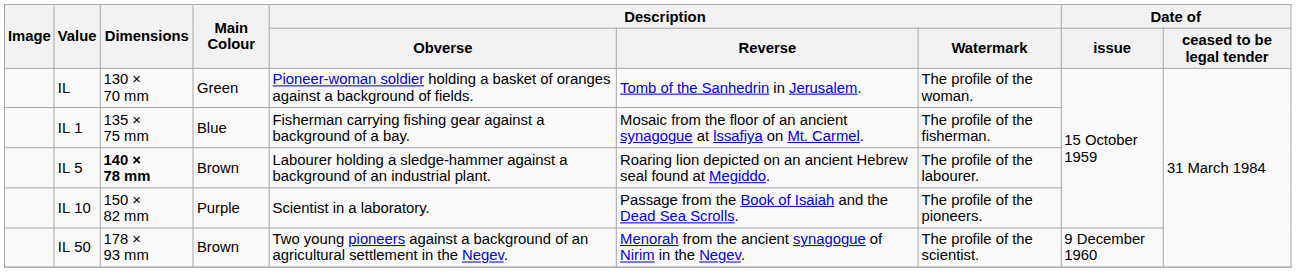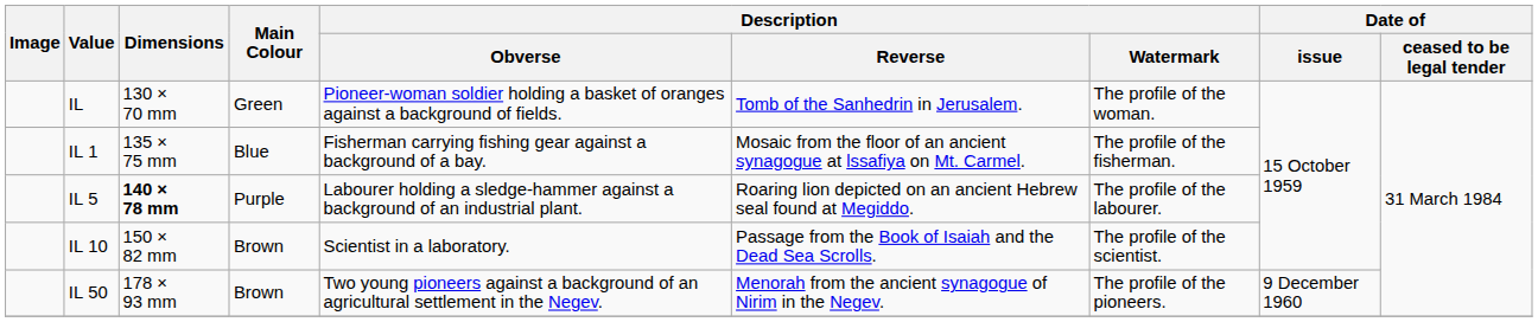 <table class="wikitable" style="font-size: 90%">
 <tr>
 <th rowspan="2">Image</th>
 <th rowspan="2">Value</th>
 <th rowspan="2">Dimensions</th>
 <th rowspan="2">Main Colour</th>
 <th colspan="3">Description</th>
 <th colspan="2">Date of</th>
 </tr>
 <tr>
 <th>Obverse</th>
 <th>Reverse</th>
 <th>Watermark</th>
 <th>issue</th>
 <th>ceased to be legal tender</th>
 </tr>
 <tr>
 <td></td>
 <td>IL </td>
 <td>130 × 70 mm</td>
 <td>Green</td>
 <td><a href='#'>Pioneer-woman soldier</a> holding a basket of oranges against a background of fields.</td>
 <td><a href='#'>Tomb of the Sanhedrin</a> in <a href='#'>Jerusalem</a>.</td>
 <td>The profile of the woman.</td>
 <td rowspan="4">15 October 1959</td>
 <td rowspan="5">31 March 1984</td>
 </tr>
 <tr>
 <td></td>
 <td>IL 1</td>
 <td>135 × 75 mm</td>
 <td>Blue</td>
 <td>Fisherman carrying fishing gear against a background of a bay.</td>
 <td>Mosaic from the floor of an ancient <a href='#'>synagogue</a> at <a href='#'>lssafiya</a> on <a href='#'>Mt. Carmel</a>.</td>
 <td>The profile of the fisherman.</td>
 </tr>
 <tr>
 <td></td>
 <td>IL 5</td>
 <td><strong>140 × 78 mm</strong></td>
-<td>Brown</td>
+<td>Purple</td>
 <td>Labourer holding a sledge-hammer against a background of an industrial plant.</td>
 <td>Roaring lion depicted on an ancient Hebrew seal found at <a href='#'>Megiddo</a>.</td>
 <td>The profile of the labourer.</td>
 </tr>
 <tr>
 <td></td>
 <td>IL 10</td>
 <td>150 × 82 mm</td>
-<td>Purple</td>
+<td>Brown</td>
 <td>Scientist in a laboratory.</td>
 <td>Passage from the <a href='#'>Book of Isaiah</a> and the <a href='#'>Dead Sea Scrolls</a>.</td>
-<td>The profile of the pioneers.</td>
+<td>The profile of the scientist.</td>
 </tr>
 <tr>
 <td></td>
 <td>IL 50</td>
 <td>178 × 93 mm</td>
 <td>Brown</td>
 <td>Two young <a href='#'>pioneers</a> against a background of an agricultural settlement in the <a href='#'>Negev</a>.</td>
 <td><a href='#'>Menorah</a> from the ancient <a href='#'>synagogue</a> of <a href='#'>Nirim</a> in the <a href='#'>Negev</a>.</td>
-<td>The profile of the scientist.</td>
+<td>The profile of the pioneers.</td>
 <td>9 December 1960</td>
 </tr>
 <tr>
 </tr>
 </table>
